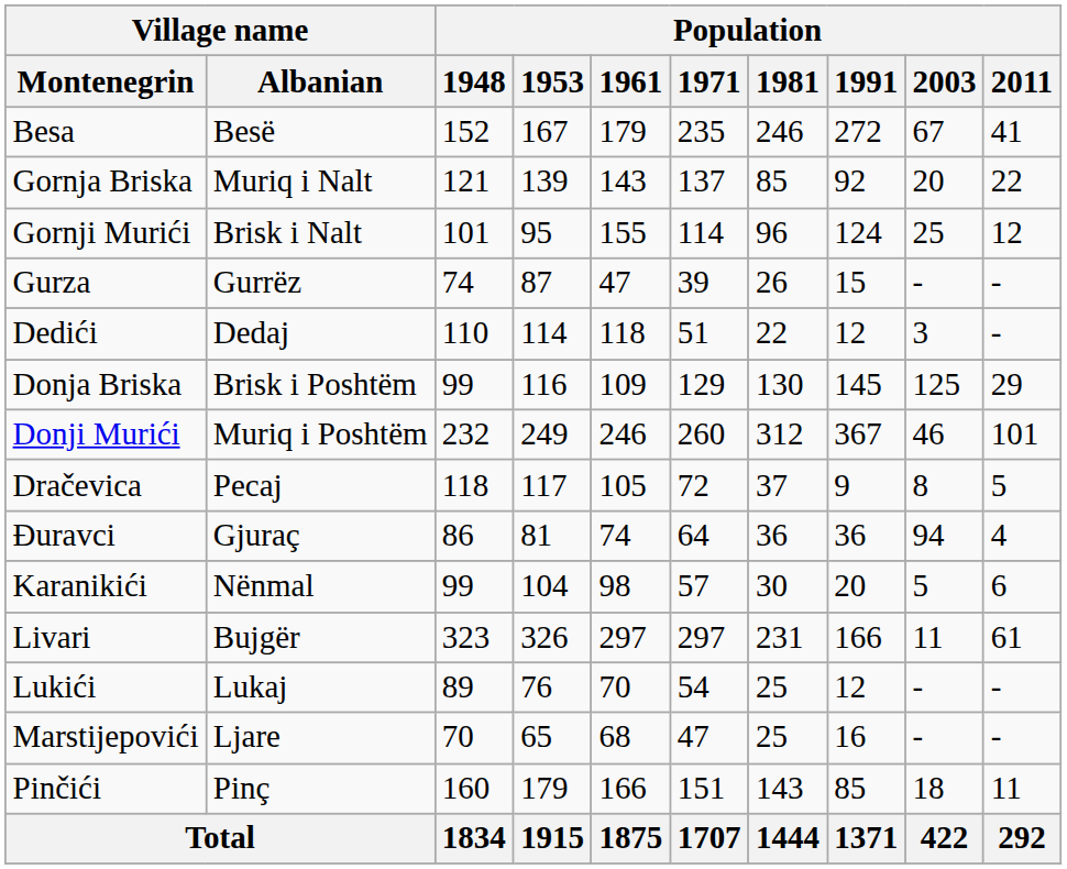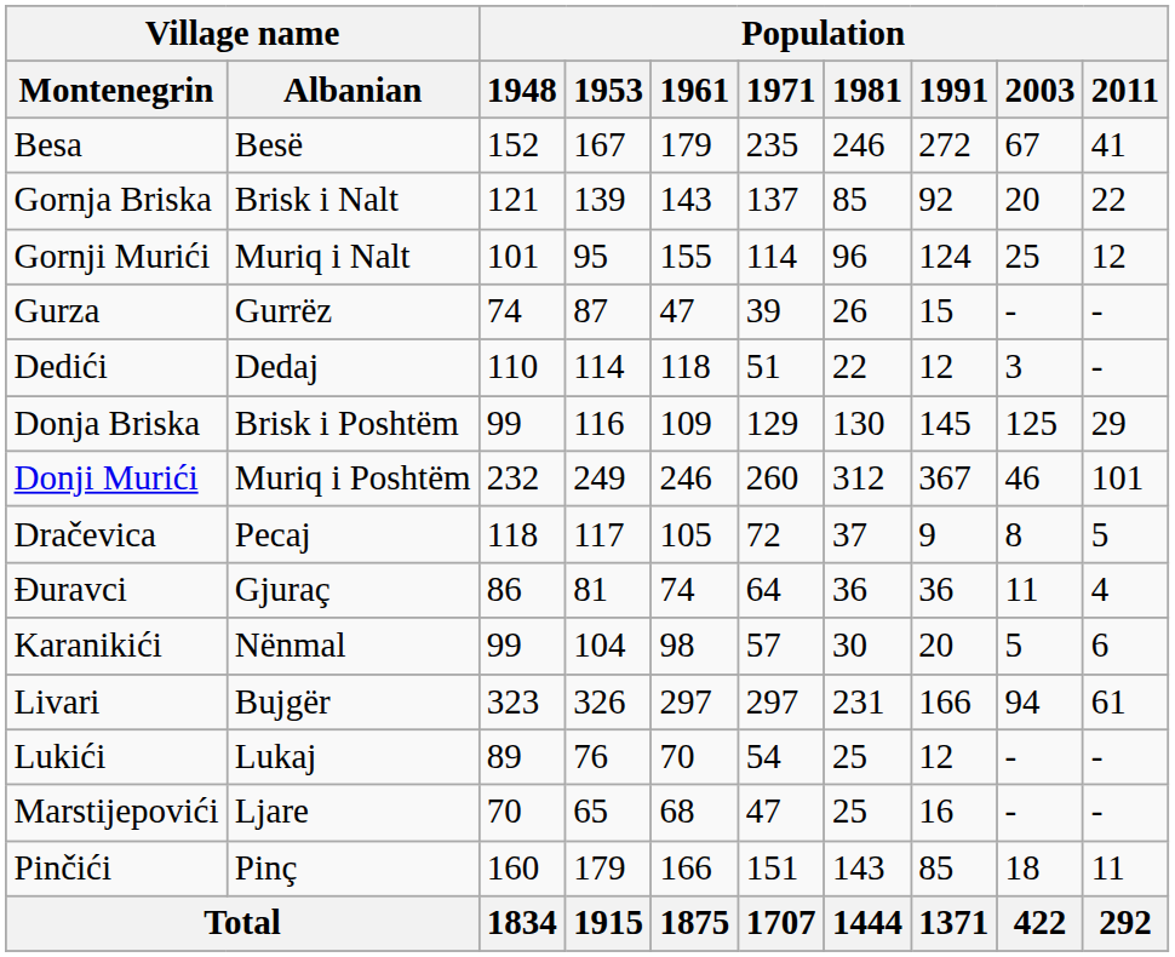 <table class="wikitable sortable">
 <tr>
 <th colspan="2">Village name</th>
 <th colspan="8">Population</th>
 </tr>
 <tr>
 <th>Montenegrin</th>
 <th>Albanian</th>
 <th>1948</th>
 <th>1953</th>
 <th>1961</th>
 <th>1971</th>
 <th>1981</th>
 <th>1991</th>
 <th>2003</th>
 <th>2011</th>
 </tr>
 <tr>
 <td>Besa</td>
 <td>Besë</td>
 <td>152</td>
 <td>167</td>
 <td>179</td>
 <td>235</td>
 <td>246</td>
 <td>272</td>
 <td>67</td>
 <td>41</td>
 </tr>
 <tr>
 <td>Gornja Briska</td>
-<td>Muriq i Nalt</td>
+<td>Brisk i Nalt</td>
 <td>121</td>
 <td>139</td>
 <td>143</td>
 <td>137</td>
 <td>85</td>
 <td>92</td>
 <td>20</td>
 <td>22</td>
 </tr>
 <tr>
 <td>Gornji Murići</td>
-<td>Brisk i Nalt</td>
+<td>Muriq i Nalt</td>
 <td>101</td>
 <td>95</td>
 <td>155</td>
 <td>114</td>
 <td>96</td>
 <td>124</td>
 <td>25</td>
 <td>12</td>
 </tr>
 <tr>
 <td>Gurza</td>
 <td>Gurrëz</td>
 <td>74</td>
 <td>87</td>
 <td>47</td>
 <td>39</td>
 <td>26</td>
 <td>15</td>
 <td>-</td>
 <td>-</td>
 </tr>
 <tr>
 <td>Dedići</td>
 <td>Dedaj</td>
 <td>110</td>
 <td>114</td>
 <td>118</td>
 <td>51</td>
 <td>22</td>
 <td>12</td>
 <td>3</td>
 <td>-</td>
 </tr>
 <tr>
 <td>Donja Briska</td>
 <td>Brisk i Poshtëm</td>
 <td>99</td>
 <td>116</td>
 <td>109</td>
 <td>129</td>
 <td>130</td>
 <td>145</td>
 <td>125</td>
 <td>29</td>
 </tr>
 <tr>
 <td><a href='#'>Donji Murići</a></td>
 <td>Muriq i Poshtëm</td>
 <td>232</td>
 <td>249</td>
 <td>246</td>
 <td>260</td>
 <td>312</td>
 <td>367</td>
 <td>46</td>
 <td>101</td>
 </tr>
 <tr>
 <td>Dračevica</td>
 <td>Pecaj</td>
 <td>118</td>
 <td>117</td>
 <td>105</td>
 <td>72</td>
 <td>37</td>
 <td>9</td>
 <td>8</td>
 <td>5</td>
 </tr>
 <tr>
 <td>Đuravci</td>
 <td>Gjuraç</td>
 <td>86</td>
 <td>81</td>
 <td>74</td>
 <td>64</td>
 <td>36</td>
 <td>36</td>
-<td>94</td>
+<td>11</td>
 <td>4</td>
 </tr>
 <tr>
 <td>Karanikići</td>
 <td>Nënmal</td>
 <td>99</td>
 <td>104</td>
 <td>98</td>
 <td>57</td>
 <td>30</td>
 <td>20</td>
 <td>5</td>
 <td>6</td>
 </tr>
 <tr>
 <td>Livari</td>
 <td>Bujgër</td>
 <td>323</td>
 <td>326</td>
 <td>297</td>
 <td>297</td>
 <td>231</td>
 <td>166</td>
-<td>11</td>
+<td>94</td>
 <td>61</td>
 </tr>
 <tr>
 <td>Lukići</td>
 <td>Lukaj</td>
 <td>89</td>
 <td>76</td>
 <td>70</td>
 <td>54</td>
 <td>25</td>
 <td>12</td>
 <td>-</td>
 <td>-</td>
 </tr>
 <tr>
 <td>Marstijepovići</td>
 <td>Ljare</td>
 <td>70</td>
 <td>65</td>
 <td>68</td>
 <td>47</td>
 <td>25</td>
 <td>16</td>
 <td>-</td>
 <td>-</td>
 </tr>
 <tr>
 <td>Pinčići</td>
 <td>Pinç</td>
 <td>160</td>
 <td>179</td>
 <td>166</td>
 <td>151</td>
 <td>143</td>
 <td>85</td>
 <td>18</td>
 <td>11</td>
 </tr>
 <tr>
 <th colspan="2">Total</th>
 <th>1834</th>
 <th>1915</th>
 <th>1875</th>
 <th>1707</th>
 <th>1444</th>
 <th>1371</th>
 <th>422</th>
 <th>292</th>
 </tr>
 </table>
